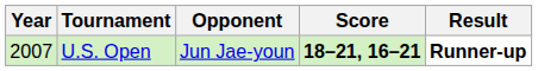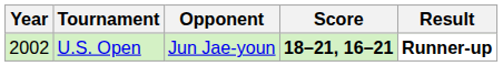 <table class="sortable wikitable" style="font-size: 95%;">
 <tr>
 <th>Year</th>
 <th>Tournament</th>
 <th>Opponent</th>
 <th>Score</th>
 <th>Result</th>
 </tr>
 <tr style="background:#D4F1C5">
-<td align="center">2007</td>
+<td align="center">2002</td>
 <td align="left"><a href='#'>U.S. Open</a></td>
 <td align="left"> <a href='#'>Jun Jae-youn</a></td>
 <td align="left"><strong>18–21, 16–21</strong></td>
 <td style="text-align:left; background:white"> <strong>Runner-up</strong></td>
 </tr>
 </table>
